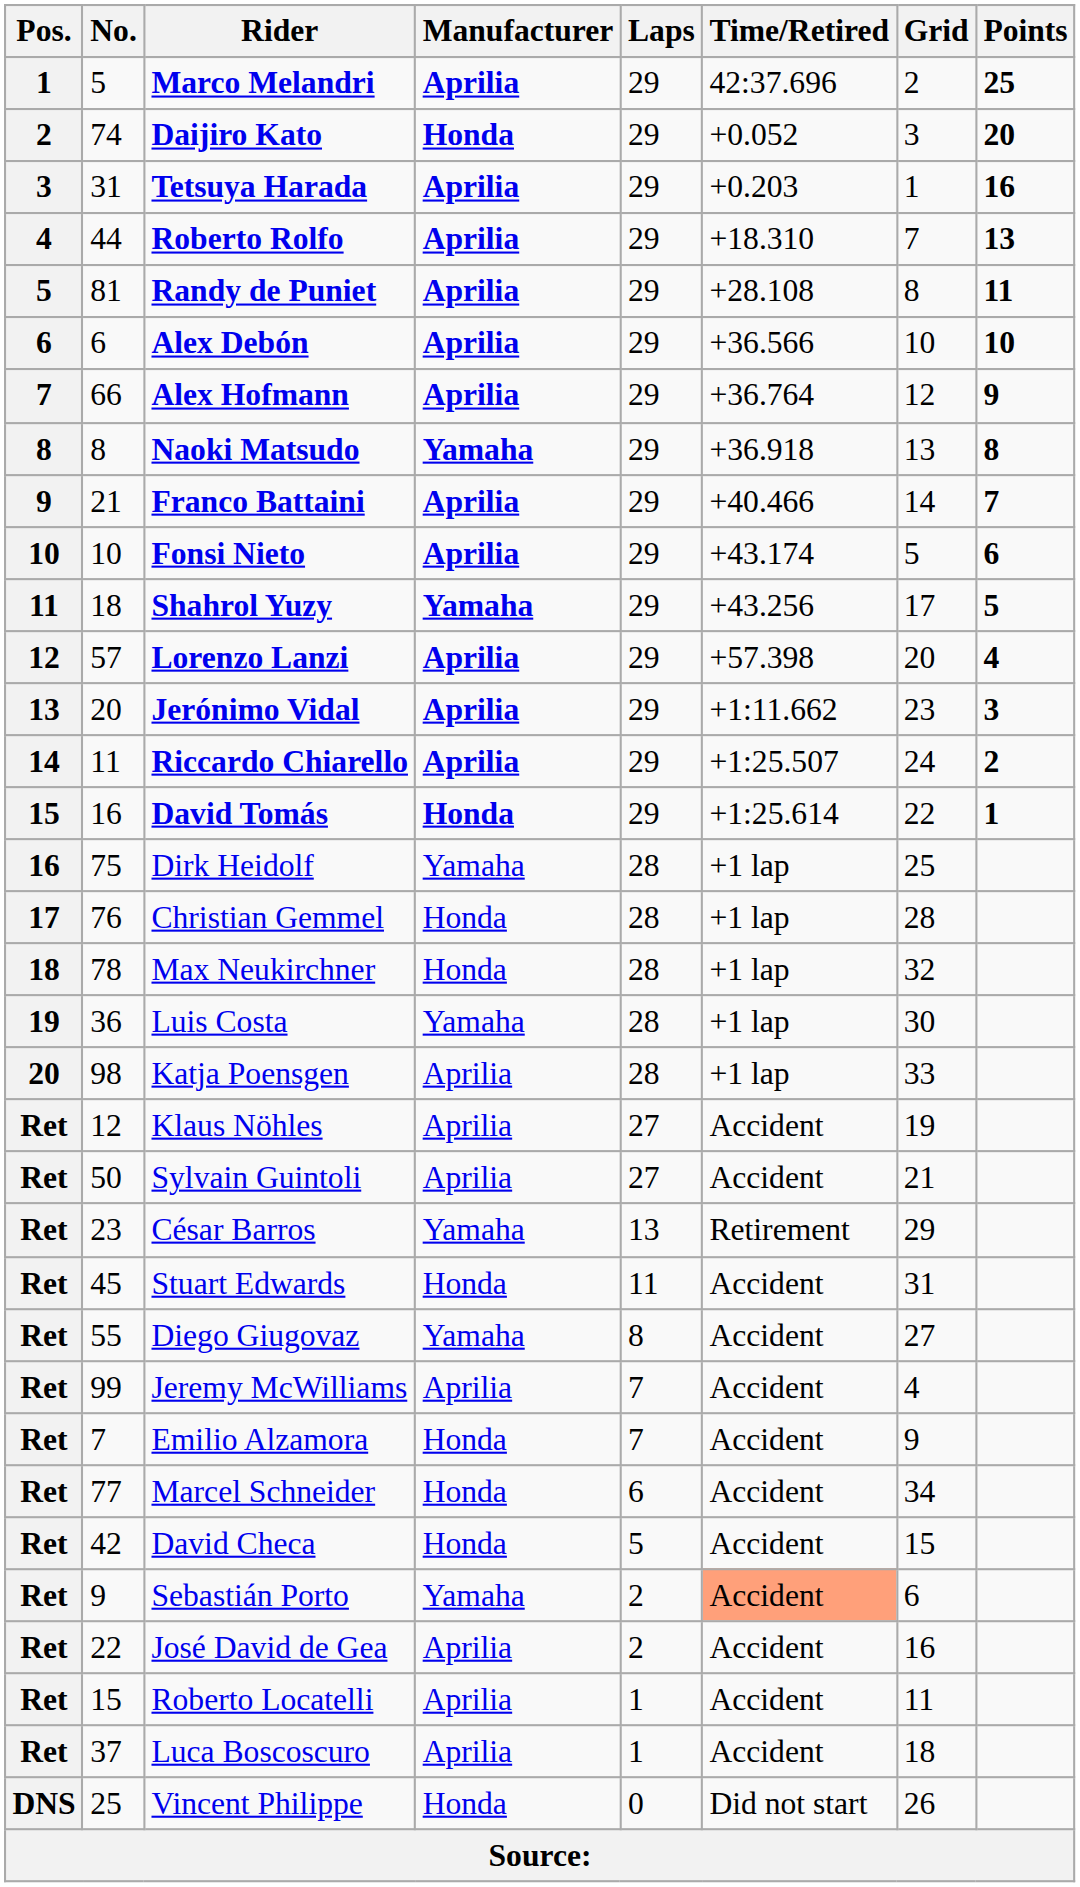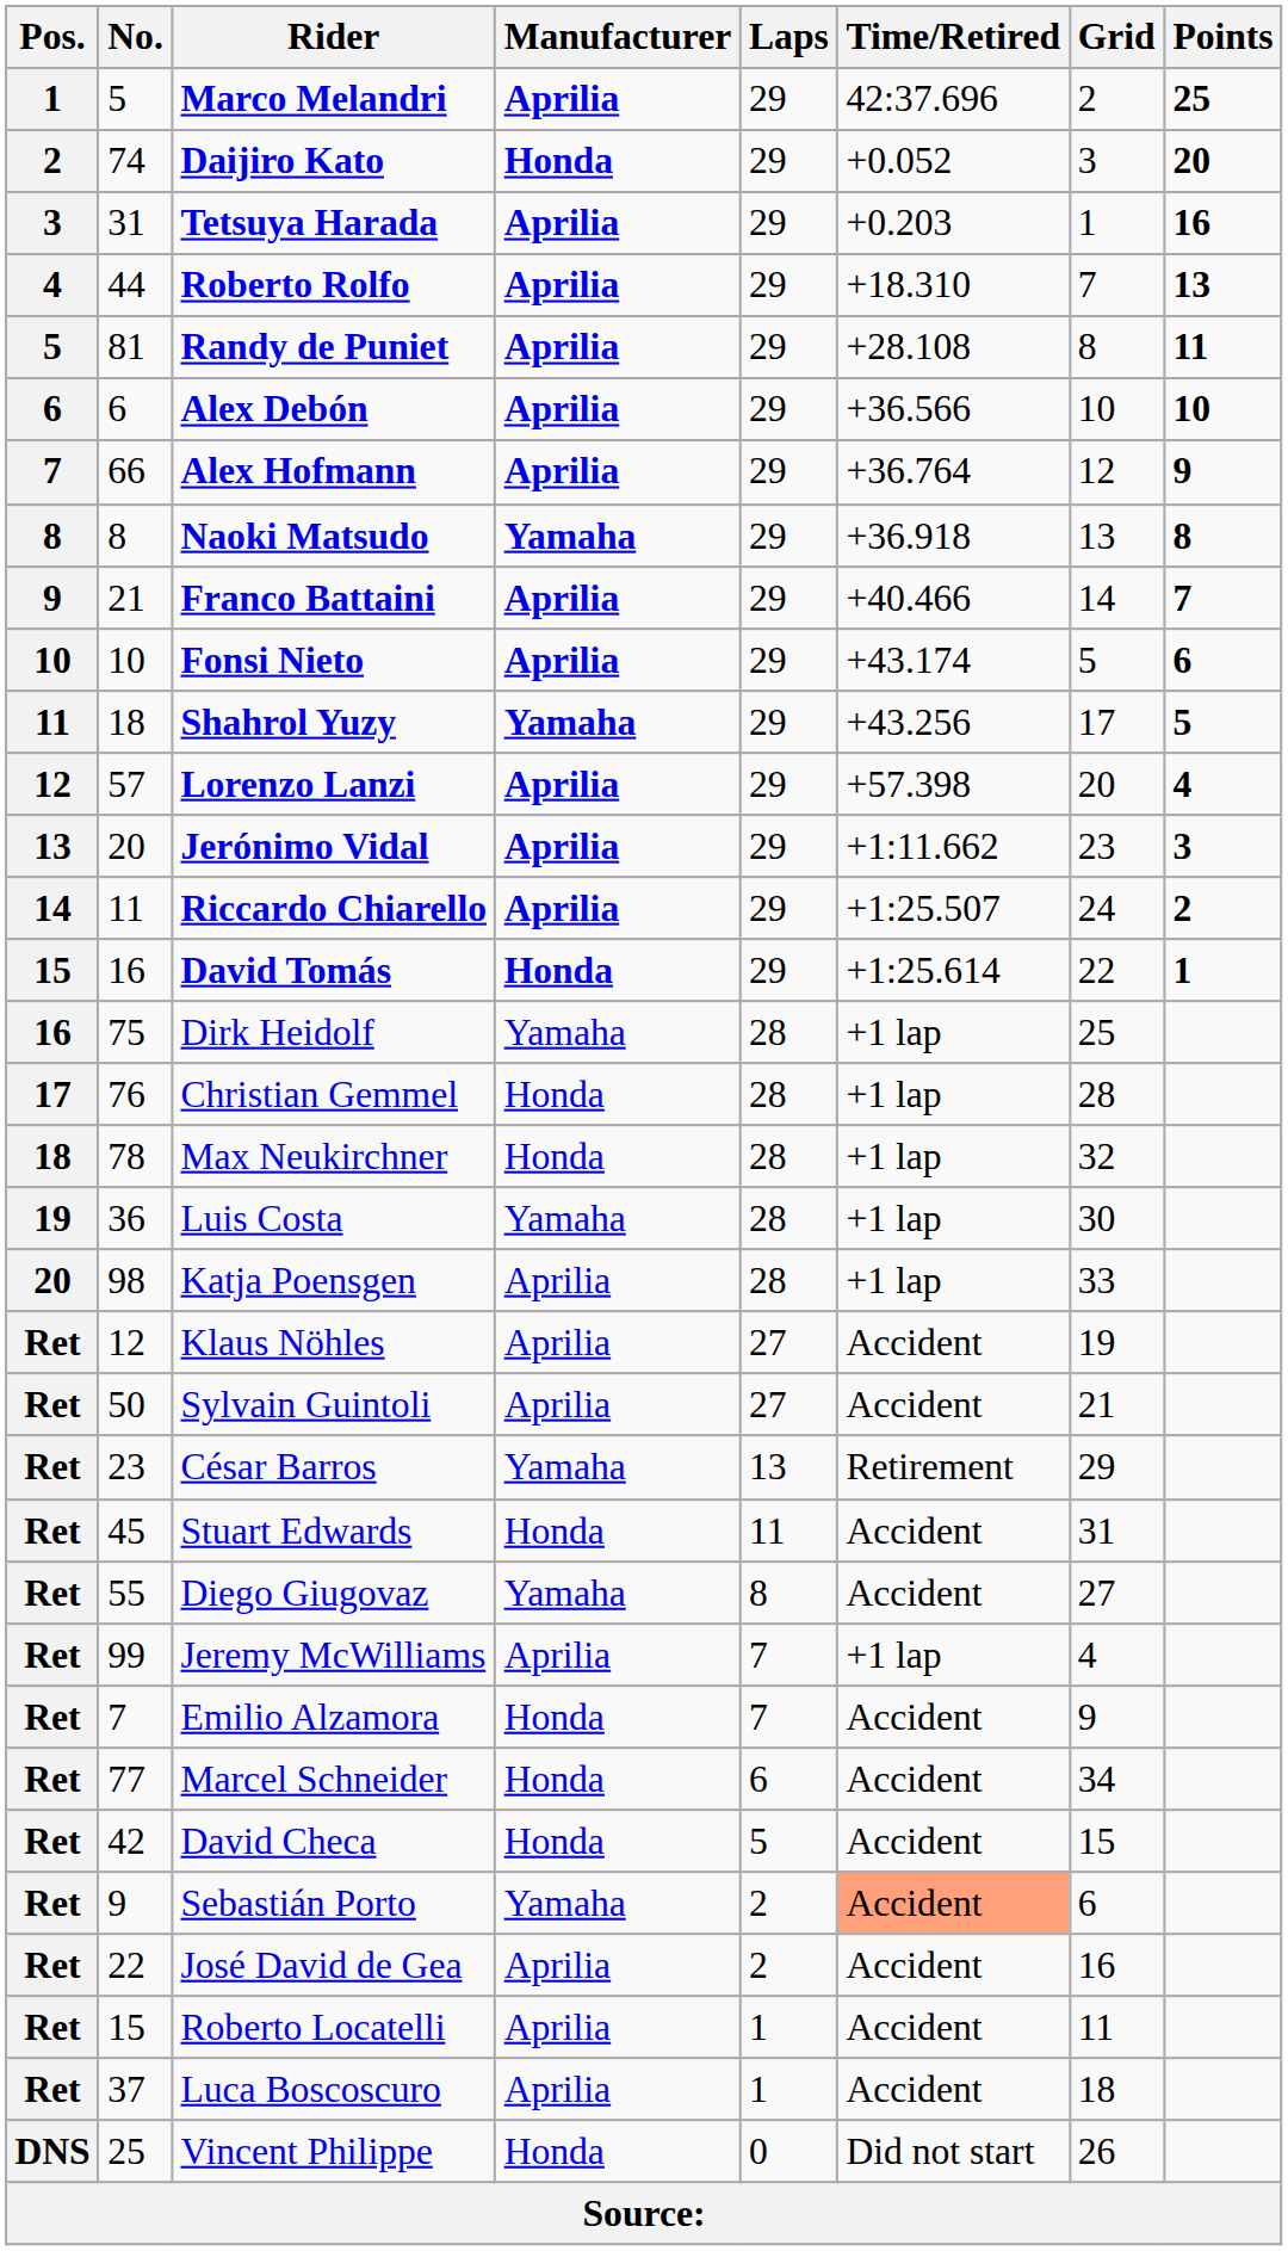 <table class="wikitable" style="font-size: 95%;">
 <tr>
 <th>Pos.</th>
 <th>No.</th>
 <th>Rider</th>
 <th>Manufacturer</th>
 <th>Laps</th>
 <th>Time/Retired</th>
 <th>Grid</th>
 <th>Points</th>
 </tr>
 <tr>
 <th>1</th>
 <td>5</td>
 <td> <strong><a href='#'>Marco Melandri</a></strong></td>
 <td><strong><a href='#'>Aprilia</a></strong></td>
 <td>29</td>
 <td>42:37.696</td>
 <td>2</td>
 <td><strong>25</strong></td>
 </tr>
 <tr>
 <th>2</th>
 <td>74</td>
 <td> <strong><a href='#'>Daijiro Kato</a></strong></td>
 <td><strong><a href='#'>Honda</a></strong></td>
 <td>29</td>
 <td>+0.052</td>
 <td>3</td>
 <td><strong>20</strong></td>
 </tr>
 <tr>
 <th>3</th>
 <td>31</td>
 <td> <strong><a href='#'>Tetsuya Harada</a></strong></td>
 <td><strong><a href='#'>Aprilia</a></strong></td>
 <td>29</td>
 <td>+0.203</td>
 <td>1</td>
 <td><strong>16</strong></td>
 </tr>
 <tr>
 <th>4</th>
 <td>44</td>
 <td> <strong><a href='#'>Roberto Rolfo</a></strong></td>
 <td><strong><a href='#'>Aprilia</a></strong></td>
 <td>29</td>
 <td>+18.310</td>
 <td>7</td>
 <td><strong>13</strong></td>
 </tr>
 <tr>
 <th>5</th>
 <td>81</td>
 <td> <strong><a href='#'>Randy de Puniet</a></strong></td>
 <td><strong><a href='#'>Aprilia</a></strong></td>
 <td>29</td>
 <td>+28.108</td>
 <td>8</td>
 <td><strong>11</strong></td>
 </tr>
 <tr>
 <th>6</th>
 <td>6</td>
 <td> <strong><a href='#'>Alex Debón</a></strong></td>
 <td><strong><a href='#'>Aprilia</a></strong></td>
 <td>29</td>
 <td>+36.566</td>
 <td>10</td>
 <td><strong>10</strong></td>
 </tr>
 <tr>
 <th>7</th>
 <td>66</td>
 <td> <strong><a href='#'>Alex Hofmann</a></strong></td>
 <td><strong><a href='#'>Aprilia</a></strong></td>
 <td>29</td>
 <td>+36.764</td>
 <td>12</td>
 <td><strong>9</strong></td>
 </tr>
 <tr>
 <th>8</th>
 <td>8</td>
 <td> <strong><a href='#'>Naoki Matsudo</a></strong></td>
 <td><strong><a href='#'>Yamaha</a></strong></td>
 <td>29</td>
 <td>+36.918</td>
 <td>13</td>
 <td><strong>8</strong></td>
 </tr>
 <tr>
 <th>9</th>
 <td>21</td>
 <td> <strong><a href='#'>Franco Battaini</a></strong></td>
 <td><strong><a href='#'>Aprilia</a></strong></td>
 <td>29</td>
 <td>+40.466</td>
 <td>14</td>
 <td><strong>7</strong></td>
 </tr>
 <tr>
 <th>10</th>
 <td>10</td>
 <td> <strong><a href='#'>Fonsi Nieto</a></strong></td>
 <td><strong><a href='#'>Aprilia</a></strong></td>
 <td>29</td>
 <td>+43.174</td>
 <td>5</td>
 <td><strong>6</strong></td>
 </tr>
 <tr>
 <th>11</th>
 <td>18</td>
 <td> <strong><a href='#'>Shahrol Yuzy</a></strong></td>
 <td><strong><a href='#'>Yamaha</a></strong></td>
 <td>29</td>
 <td>+43.256</td>
 <td>17</td>
 <td><strong>5</strong></td>
 </tr>
 <tr>
 <th>12</th>
 <td>57</td>
 <td> <strong><a href='#'>Lorenzo Lanzi</a></strong></td>
 <td><strong><a href='#'>Aprilia</a></strong></td>
 <td>29</td>
 <td>+57.398</td>
 <td>20</td>
 <td><strong>4</strong></td>
 </tr>
 <tr>
 <th>13</th>
 <td>20</td>
 <td> <strong><a href='#'>Jerónimo Vidal</a></strong></td>
 <td><strong><a href='#'>Aprilia</a></strong></td>
 <td>29</td>
 <td>+1:11.662</td>
 <td>23</td>
 <td><strong>3</strong></td>
 </tr>
 <tr>
 <th>14</th>
 <td>11</td>
 <td> <strong><a href='#'>Riccardo Chiarello</a></strong></td>
 <td><strong><a href='#'>Aprilia</a></strong></td>
 <td>29</td>
 <td>+1:25.507</td>
 <td>24</td>
 <td><strong>2</strong></td>
 </tr>
 <tr>
 <th>15</th>
 <td>16</td>
 <td> <strong><a href='#'>David Tomás</a></strong></td>
 <td><strong><a href='#'>Honda</a></strong></td>
 <td>29</td>
 <td>+1:25.614</td>
 <td>22</td>
 <td><strong>1</strong></td>
 </tr>
 <tr>
 <th>16</th>
 <td>75</td>
 <td> <a href='#'>Dirk Heidolf</a></td>
 <td><a href='#'>Yamaha</a></td>
 <td>28</td>
 <td>+1 lap</td>
 <td>25</td>
 <td></td>
 </tr>
 <tr>
 <th>17</th>
 <td>76</td>
 <td> <a href='#'>Christian Gemmel</a></td>
 <td><a href='#'>Honda</a></td>
 <td>28</td>
 <td>+1 lap</td>
 <td>28</td>
 <td></td>
 </tr>
 <tr>
 <th>18</th>
 <td>78</td>
 <td> <a href='#'>Max Neukirchner</a></td>
 <td><a href='#'>Honda</a></td>
 <td>28</td>
 <td>+1 lap</td>
 <td>32</td>
 <td></td>
 </tr>
 <tr>
 <th>19</th>
 <td>36</td>
 <td> <a href='#'>Luis Costa</a></td>
 <td><a href='#'>Yamaha</a></td>
 <td>28</td>
 <td>+1 lap</td>
 <td>30</td>
 <td></td>
 </tr>
 <tr>
 <th>20</th>
 <td>98</td>
 <td> <a href='#'>Katja Poensgen</a></td>
 <td><a href='#'>Aprilia</a></td>
 <td>28</td>
 <td>+1 lap</td>
 <td>33</td>
 <td></td>
 </tr>
 <tr>
 <th>Ret</th>
 <td>12</td>
 <td> <a href='#'>Klaus Nöhles</a></td>
 <td><a href='#'>Aprilia</a></td>
 <td>27</td>
 <td>Accident</td>
 <td>19</td>
 <td></td>
 </tr>
 <tr>
 <th>Ret</th>
 <td>50</td>
 <td> <a href='#'>Sylvain Guintoli</a></td>
 <td><a href='#'>Aprilia</a></td>
 <td>27</td>
 <td>Accident</td>
 <td>21</td>
 <td></td>
 </tr>
 <tr>
 <th>Ret</th>
 <td>23</td>
 <td> <a href='#'>César Barros</a></td>
 <td><a href='#'>Yamaha</a></td>
 <td>13</td>
 <td>Retirement</td>
 <td>29</td>
 <td></td>
 </tr>
 <tr>
 <th>Ret</th>
 <td>45</td>
 <td> <a href='#'>Stuart Edwards</a></td>
 <td><a href='#'>Honda</a></td>
 <td>11</td>
 <td>Accident</td>
 <td>31</td>
 <td></td>
 </tr>
 <tr>
 <th>Ret</th>
 <td>55</td>
 <td> <a href='#'>Diego Giugovaz</a></td>
 <td><a href='#'>Yamaha</a></td>
 <td>8</td>
 <td>Accident</td>
 <td>27</td>
 <td></td>
 </tr>
 <tr>
 <th>Ret</th>
 <td>99</td>
 <td> <a href='#'>Jeremy McWilliams</a></td>
 <td><a href='#'>Aprilia</a></td>
 <td>7</td>
-<td>Accident</td>
+<td>+1 lap</td>
 <td>4</td>
 <td></td>
 </tr>
 <tr>
 <th>Ret</th>
 <td>7</td>
 <td> <a href='#'>Emilio Alzamora</a></td>
 <td><a href='#'>Honda</a></td>
 <td>7</td>
 <td>Accident</td>
 <td>9</td>
 <td></td>
 </tr>
 <tr>
 <th>Ret</th>
 <td>77</td>
 <td> <a href='#'>Marcel Schneider</a></td>
 <td><a href='#'>Honda</a></td>
 <td>6</td>
 <td>Accident</td>
 <td>34</td>
 <td></td>
 </tr>
 <tr>
 <th>Ret</th>
 <td>42</td>
 <td> <a href='#'>David Checa</a></td>
 <td><a href='#'>Honda</a></td>
 <td>5</td>
 <td>Accident</td>
 <td>15</td>
 <td></td>
 </tr>
 <tr>
 <th>Ret</th>
 <td>9</td>
 <td> <a href='#'>Sebastián Porto</a></td>
 <td><a href='#'>Yamaha</a></td>
 <td>2</td>
 <td style="background: lightsalmon;">Accident</td>
 <td>6</td>
 <td></td>
 </tr>
 <tr>
 <th>Ret</th>
 <td>22</td>
 <td> <a href='#'>José David de Gea</a></td>
 <td><a href='#'>Aprilia</a></td>
 <td>2</td>
 <td>Accident</td>
 <td>16</td>
 <td></td>
 </tr>
 <tr>
 <th>Ret</th>
 <td>15</td>
 <td> <a href='#'>Roberto Locatelli</a></td>
 <td><a href='#'>Aprilia</a></td>
 <td>1</td>
 <td>Accident</td>
 <td>11</td>
 <td></td>
 </tr>
 <tr>
 <th>Ret</th>
 <td>37</td>
 <td> <a href='#'>Luca Boscoscuro</a></td>
 <td><a href='#'>Aprilia</a></td>
 <td>1</td>
 <td>Accident</td>
 <td>18</td>
 <td></td>
 </tr>
 <tr>
 <th>DNS</th>
 <td>25</td>
 <td> <a href='#'>Vincent Philippe</a></td>
 <td><a href='#'>Honda</a></td>
 <td>0</td>
 <td>Did not start</td>
 <td>26</td>
 <td></td>
 </tr>
 <tr>
 <th colspan=8>Source: </th>
 </tr>
 </table>
